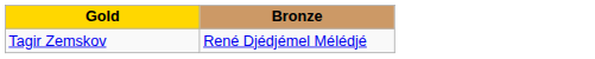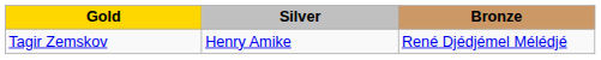 <table class="wikitable" style="text-align:left">
 <tr align="center">
 <td width=200 bgcolor=gold><strong>Gold</strong></td>
+<td width=200 bgcolor=silver><strong>Silver</strong></td>
 <td width=200 bgcolor=CC9966><strong>Bronze</strong></td>
 </tr>
 <tr>
 <td><a href='#'>Tagir Zemskov</a><br><em></em></td>
+<td><a href='#'>Henry Amike</a><br><em></em></td>
 <td><a href='#'>René Djédjémel Mélédjé</a><br><em></em></td>
 </tr>
 </table>
